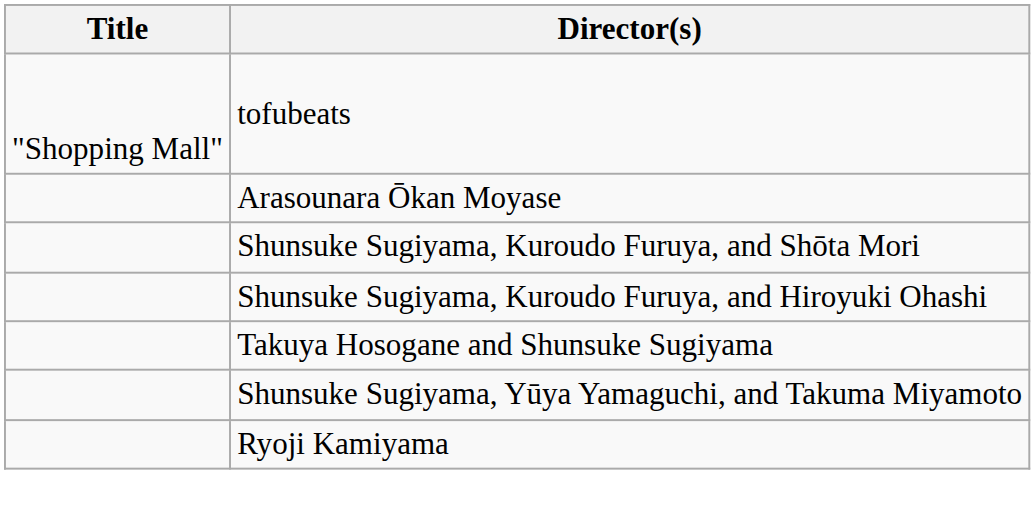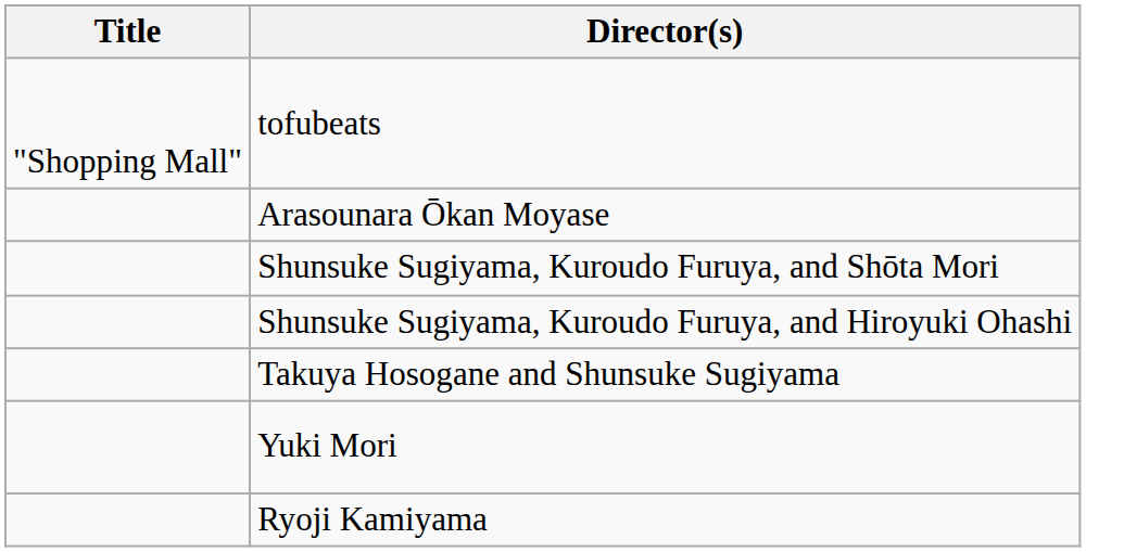 <table class="wikitable">
 <tr>
 <th>Title</th>
 <th>Director(s)</th>
 </tr>
 <tr>
 <td><br><br> "Shopping Mall"<br></td>
 <td>tofubeats</td>
 </tr>
 <tr>
 <td></td>
 <td>Arasounara Ōkan Moyase</td>
 </tr>
 <tr>
 <td></td>
 <td>Shunsuke Sugiyama, Kuroudo Furuya, and Shōta Mori</td>
 </tr>
 <tr>
 <td></td>
 <td>Shunsuke Sugiyama, Kuroudo Furuya, and Hiroyuki Ohashi</td>
 </tr>
 <tr>
 <td></td>
 <td>Takuya Hosogane and Shunsuke Sugiyama</td>
 </tr>
 <tr>
-<td></td>
-<td>Shunsuke Sugiyama, Yūya Yamaguchi, and Takuma Miyamoto</td>
+<td><br><br></td>
+<td>Yuki Mori</td>
 </tr>
 <tr>
 <td></td>
 <td>Ryoji Kamiyama</td>
 </tr>
 </table>
